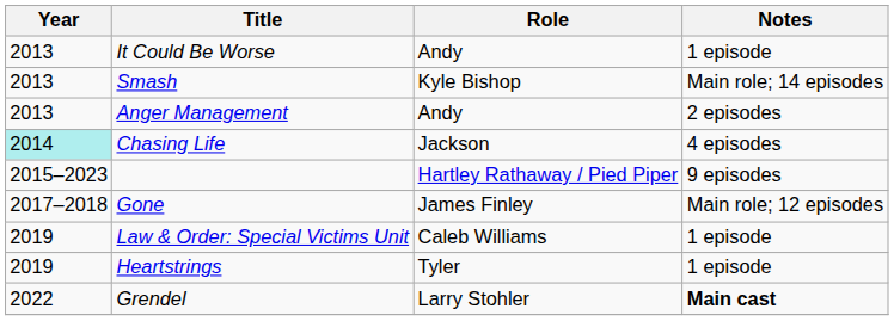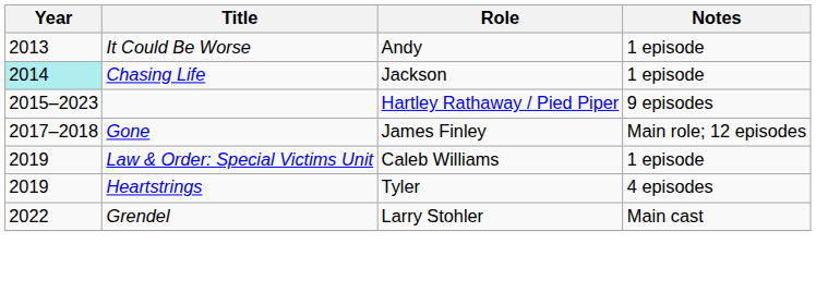 <table class="wikitable sortable">
 <tr>
 <th>Year</th>
 <th>Title</th>
 <th>Role</th>
 <th class="unsortable">Notes</th>
 </tr>
 <tr>
 <td>2013</td>
 <td><em>It Could Be Worse</em></td>
 <td>Andy</td>
 <td>1 episode</td>
 </tr>
 <tr>
-<td>2013</td>
-<td><em><a href='#'>Smash</a></em></td>
-<td>Kyle Bishop</td>
-<td>Main role; 14 episodes</td>
-</tr>
-<tr>
-<td>2013</td>
-<td><em><a href='#'>Anger Management</a></em></td>
-<td>Andy</td>
-<td>2 episodes</td>
-</tr>
-<tr>
 <td style="background: paleturquoise;">2014</td>
 <td><em><a href='#'>Chasing Life</a></em></td>
 <td>Jackson</td>
-<td>4 episodes</td>
+<td>1 episode</td>
 </tr>
 <tr>
 <td>2015–2023</td>
 <td><em></em></td>
 <td><a href='#'>Hartley Rathaway / Pied Piper</a></td>
 <td>9 episodes</td>
 </tr>
 <tr>
 <td>2017–2018</td>
 <td><em><a href='#'>Gone</a></em></td>
 <td>James Finley</td>
 <td>Main role; 12 episodes</td>
 </tr>
 <tr>
 <td>2019</td>
 <td><em><a href='#'>Law & Order: Special Victims Unit</a></em></td>
 <td>Caleb Williams</td>
 <td>1 episode</td>
 </tr>
 <tr>
 <td>2019</td>
 <td><a href='#'><em>Heartstrings</em></a></td>
 <td>Tyler</td>
-<td>1 episode</td>
+<td>4 episodes</td>
 </tr>
 <tr>
 <td>2022</td>
 <td><em>Grendel</em></td>
 <td>Larry Stohler</td>
-<td><strong>Main cast</strong></td>
+<td>Main cast</td>
 </tr>
 <tr>
 </tr>
 </table>
